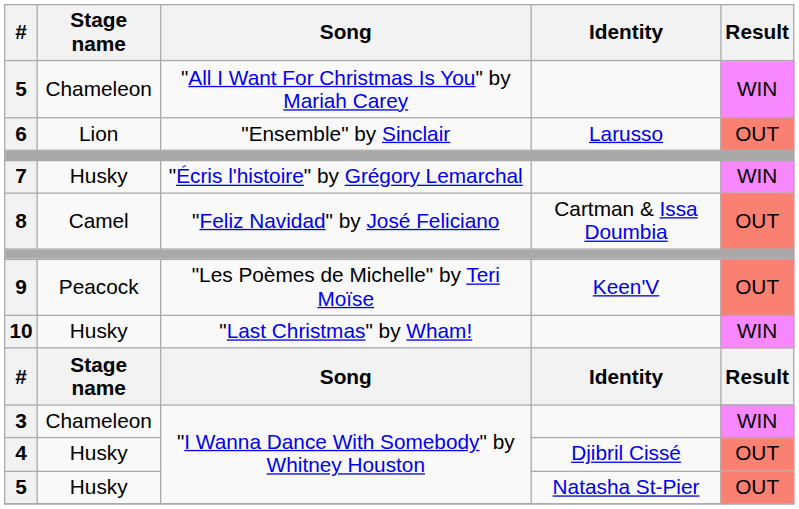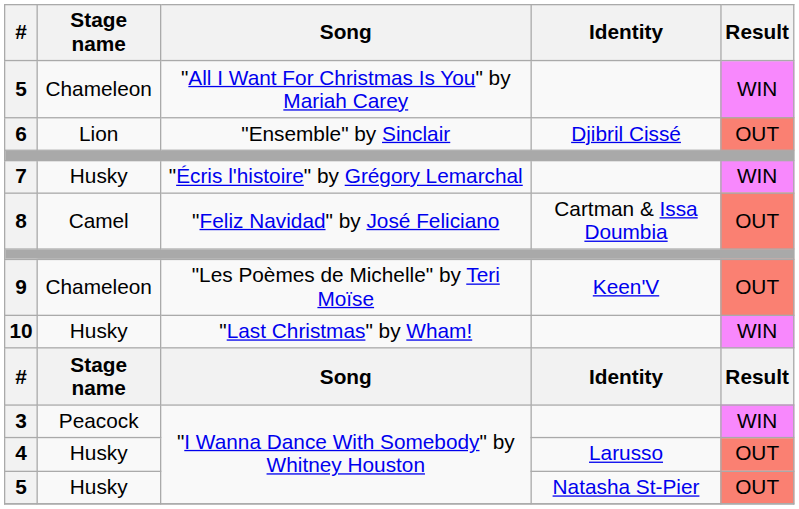 <table class="wikitable plainrowheaders" style="text-align: center;">
 <tr>
 <th>#</th>
 <th>Stage name</th>
 <th>Song</th>
 <th>Identity</th>
 <th>Result</th>
 </tr>
 <tr>
 <th>5</th>
 <td>Chameleon</td>
 <td>"<a href='#'>All I Want For Christmas Is You</a>" by <a href='#'>Mariah Carey</a></td>
 <td></td>
 <td bgcolor="#F888FD">WIN</td>
 </tr>
 <tr>
 <th>6</th>
 <td>Lion</td>
 <td>"Ensemble" by <a href='#'>Sinclair</a></td>
-<td><a href='#'>Larusso</a></td>
+<td><a href='#'>Djibril Cissé</a></td>
 <td bgcolor=salmon>OUT</td>
 </tr>
 <tr>
 <td colspan="5" style="background:darkgray"></td>
 </tr>
 <tr>
 <th>7</th>
 <td>Husky</td>
 <td>"<a href='#'>Écris l'histoire</a>" by <a href='#'>Grégory Lemarchal</a></td>
 <td></td>
 <td bgcolor="#F888FD">WIN</td>
 </tr>
 <tr>
 <th>8</th>
 <td>Camel</td>
 <td>"<a href='#'>Feliz Navidad</a>" by <a href='#'>José Feliciano</a></td>
 <td>Cartman & <a href='#'>Issa Doumbia</a></td>
 <td bgcolor=salmon>OUT</td>
 </tr>
 <tr>
 <td colspan="5" style="background:darkgray"></td>
 </tr>
 <tr>
 <th>9</th>
-<td>Peacock</td>
+<td>Chameleon</td>
 <td>"Les Poèmes de Michelle" by <a href='#'>Teri Moïse</a></td>
 <td><a href='#'>Keen'V</a></td>
 <td bgcolor=salmon>OUT</td>
 </tr>
 <tr>
 <th>10</th>
 <td>Husky</td>
 <td>"<a href='#'>Last Christmas</a>" by <a href='#'>Wham!</a></td>
 <td></td>
 <td bgcolor="#F888FD">WIN</td>
 </tr>
 <tr>
 <th>#</th>
 <th>Stage name</th>
 <th>Song</th>
 <th>Identity</th>
 <th>Result</th>
 </tr>
 <tr>
 <th>3</th>
-<td>Chameleon</td>
+<td>Peacock</td>
 <td rowspan="3">"<a href='#'>I Wanna Dance With Somebody</a>" by <a href='#'>Whitney Houston</a></td>
 <td></td>
 <td bgcolor="#F888FD">WIN</td>
 </tr>
 <tr>
 <th>4</th>
 <td>Husky</td>
-<td><a href='#'>Djibril Cissé</a></td>
+<td><a href='#'>Larusso</a></td>
 <td bgcolor=salmon>OUT</td>
 </tr>
 <tr>
 <th>5</th>
 <td>Husky</td>
 <td><a href='#'>Natasha St-Pier</a></td>
 <td bgcolor=salmon>OUT</td>
 </tr>
 <tr>
 </tr>
 </table>
